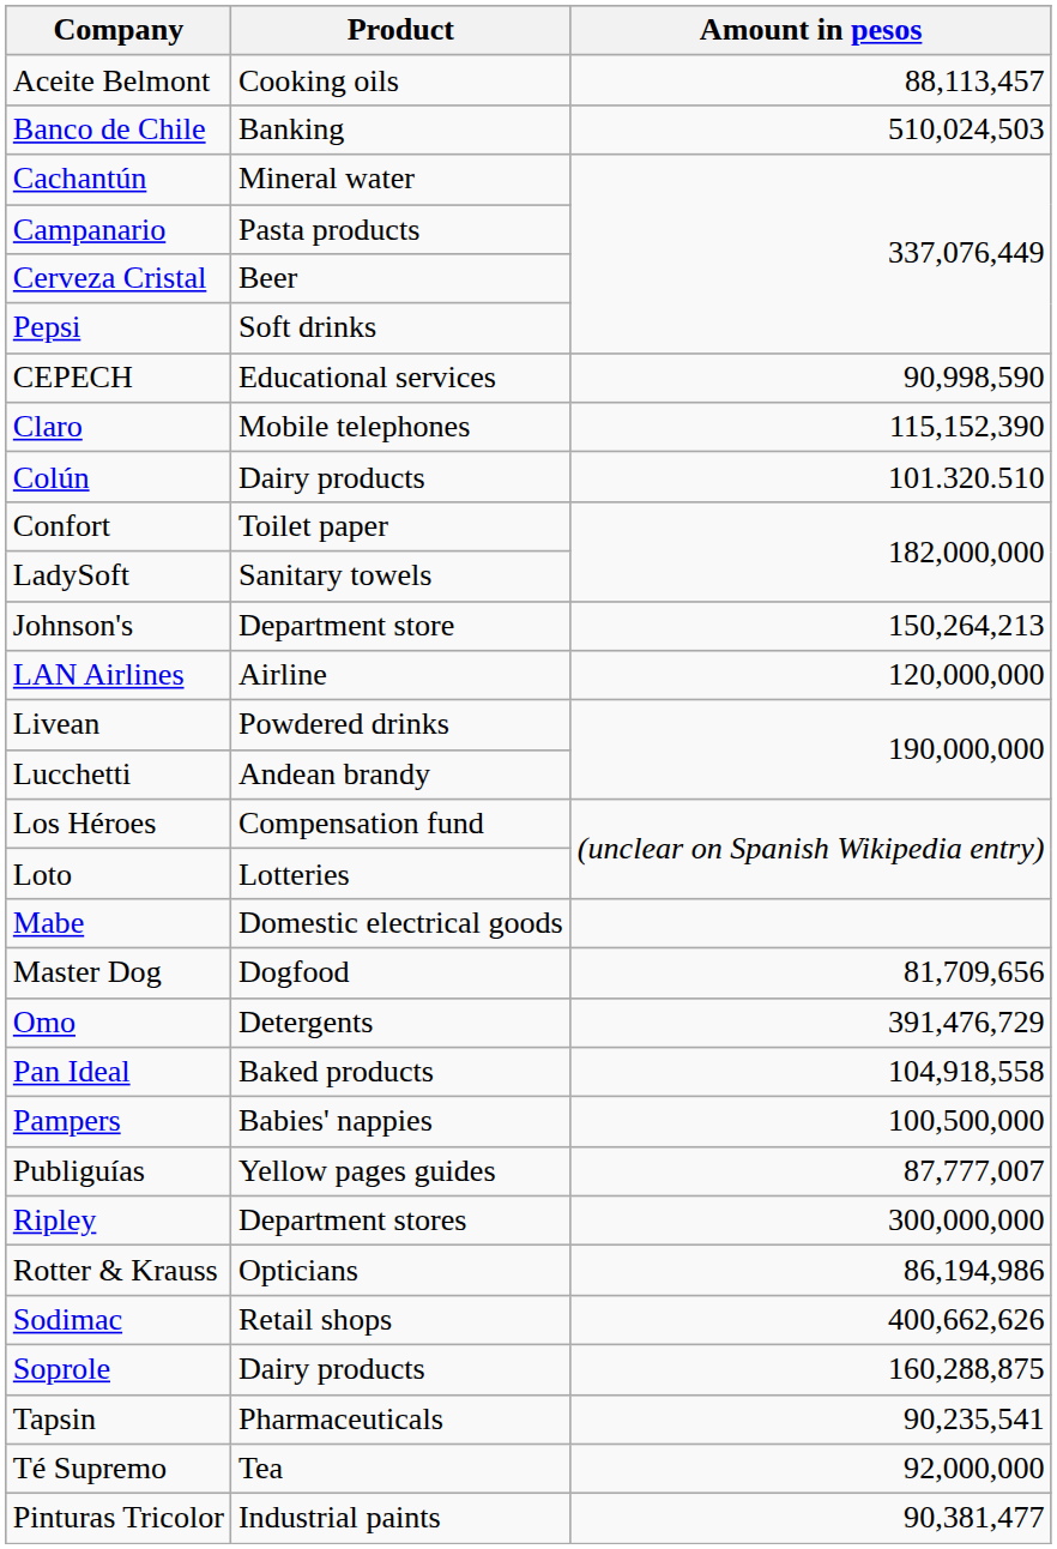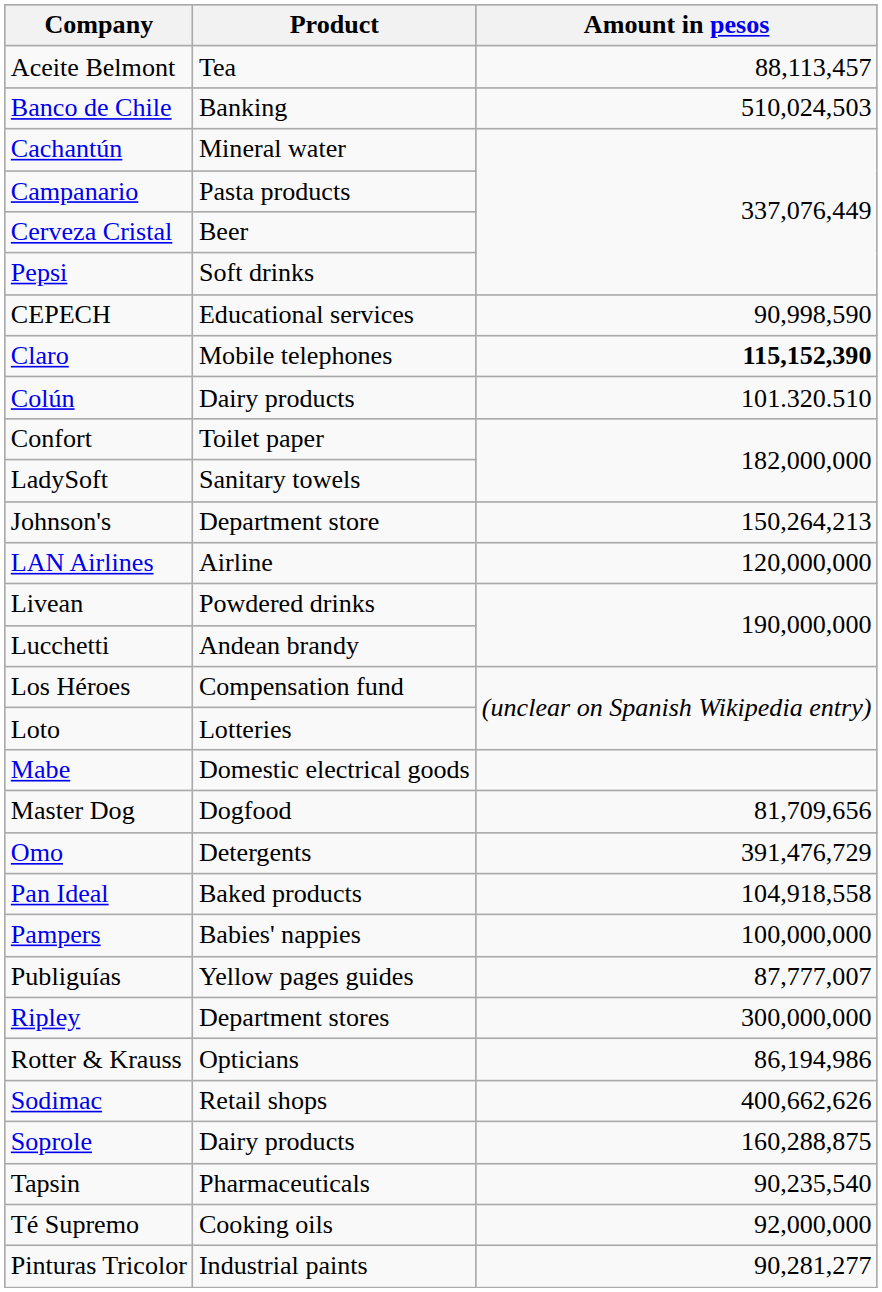 <table class="wikitable">
 <tr style="background:#dedede;">
 <th>Company</th>
 <th>Product</th>
 <th>Amount in <a href='#'>pesos</a></th>
 </tr>
 <tr>
 <td>Aceite Belmont</td>
-<td>Cooking oils</td>
+<td>Tea</td>
 <td align=right>88,113,457</td>
 </tr>
 <tr>
 <td><a href='#'>Banco de Chile</a></td>
 <td>Banking</td>
 <td align=right>510,024,503</td>
 </tr>
 <tr>
 <td><a href='#'>Cachantún</a></td>
 <td>Mineral water</td>
 <td rowspan="4" style="text-align:right;">337,076,449</td>
 </tr>
 <tr>
 <td><a href='#'>Campanario</a></td>
 <td>Pasta products</td>
 </tr>
 <tr>
 <td><a href='#'>Cerveza Cristal</a></td>
 <td>Beer</td>
 </tr>
 <tr>
 <td><a href='#'>Pepsi</a></td>
 <td>Soft drinks</td>
 </tr>
 <tr>
 <td>CEPECH</td>
 <td>Educational services</td>
 <td align=right>90,998,590</td>
 </tr>
 <tr>
 <td><a href='#'>Claro</a></td>
 <td>Mobile telephones</td>
-<td align=right>115,152,390</td>
+<td align=right><strong>115,152,390</strong></td>
 </tr>
 <tr>
 <td><a href='#'>Colún</a></td>
 <td>Dairy products</td>
 <td align=right>101.320.510</td>
 </tr>
 <tr>
 <td>Confort</td>
 <td>Toilet paper</td>
 <td rowspan="2" style="text-align:right;">182,000,000</td>
 </tr>
 <tr>
 <td>LadySoft</td>
 <td>Sanitary towels</td>
 </tr>
 <tr>
 <td>Johnson's</td>
 <td>Department store</td>
 <td align=right>150,264,213</td>
 </tr>
 <tr>
 <td><a href='#'>LAN Airlines</a></td>
 <td>Airline</td>
 <td align=right>120,000,000</td>
 </tr>
 <tr>
 <td>Livean</td>
 <td>Powdered drinks</td>
 <td rowspan="2" style="text-align:right;">190,000,000</td>
 </tr>
 <tr>
 <td>Lucchetti</td>
 <td>Andean brandy</td>
 </tr>
 <tr>
 <td>Los Héroes</td>
 <td>Compensation fund</td>
 <td rowspan="2" style="text-align:right;"align=right><em>(unclear on Spanish Wikipedia entry)</em></td>
 </tr>
 <tr>
 <td>Loto</td>
 <td>Lotteries</td>
 </tr>
 <tr>
 <td><a href='#'>Mabe</a></td>
 <td>Domestic electrical goods</td>
 <td align=right></td>
 </tr>
 <tr>
 <td>Master Dog</td>
 <td>Dogfood</td>
 <td align=right>81,709,656</td>
 </tr>
 <tr>
 <td><a href='#'>Omo</a></td>
 <td>Detergents</td>
 <td align=right>391,476,729</td>
 </tr>
 <tr>
 <td><a href='#'>Pan Ideal</a></td>
 <td>Baked products</td>
 <td align=right>104,918,558</td>
 </tr>
 <tr>
 <td><a href='#'>Pampers</a></td>
 <td>Babies' nappies</td>
-<td align=right>100,500,000</td>
+<td align=right>100,000,000</td>
 </tr>
 <tr>
 <td>Publiguías</td>
 <td>Yellow pages guides</td>
 <td align=right>87,777,007</td>
 </tr>
 <tr>
 <td><a href='#'>Ripley</a></td>
 <td>Department stores</td>
 <td align=right>300,000,000</td>
 </tr>
 <tr>
 <td>Rotter & Krauss</td>
 <td>Opticians</td>
 <td align=right>86,194,986</td>
 </tr>
 <tr>
 <td><a href='#'>Sodimac</a></td>
 <td>Retail shops</td>
 <td align=right>400,662,626</td>
 </tr>
 <tr>
 <td><a href='#'>Soprole</a></td>
 <td>Dairy products</td>
 <td align=right>160,288,875</td>
 </tr>
 <tr>
 <td>Tapsin</td>
 <td>Pharmaceuticals</td>
-<td align=right>90,235,541</td>
+<td align=right>90,235,540</td>
 </tr>
 <tr>
 <td>Té Supremo</td>
-<td>Tea</td>
+<td>Cooking oils</td>
 <td align=right>92,000,000</td>
 </tr>
 <tr>
 <td>Pinturas Tricolor</td>
 <td>Industrial paints</td>
-<td align=right>90,381,477</td>
+<td align=right>90,281,277</td>
 </tr>
 </table>
